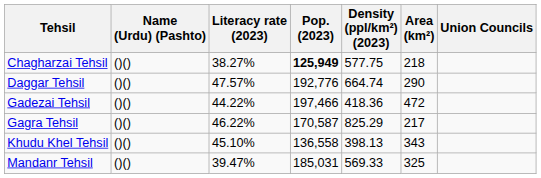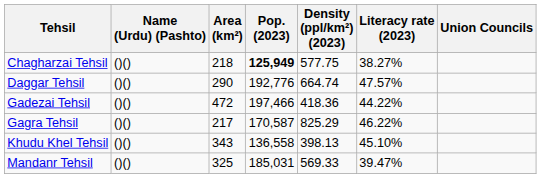 <table class="wikitable sortable static-row-numbers static-row-header-hash">
 <tr>
 <th>Tehsil</th>
 <th>Name<br>(Urdu) (Pashto)</th>
-<th>Literacy rate<br>(2023)</th>
+<th>Area<br>(km²)</th>
 <th>Pop.<br>(2023)</th>
 <th>Density<br>(ppl/km²)<br>(2023)</th>
-<th>Area<br>(km²)</th>
+<th>Literacy rate<br>(2023)</th>
 <th>Union Councils</th>
 </tr>
 <tr>
 <td><a href='#'>Chagharzai Tehsil</a></td>
 <td>()()</td>
-<td>38.27%</td>
+<td>218</td>
 <td><strong>125,949</strong></td>
 <td>577.75</td>
-<td>218</td>
+<td>38.27%</td>
 <td></td>
 </tr>
 <tr>
 <td><a href='#'>Daggar Tehsil</a></td>
 <td>()()</td>
-<td>47.57%</td>
+<td>290</td>
 <td>192,776</td>
 <td>664.74</td>
-<td>290</td>
+<td>47.57%</td>
 <td></td>
 </tr>
 <tr>
 <td><a href='#'>Gadezai Tehsil</a></td>
 <td>()()</td>
-<td>44.22%</td>
+<td>472</td>
 <td>197,466</td>
 <td>418.36</td>
-<td>472</td>
+<td>44.22%</td>
 <td></td>
 </tr>
 <tr>
 <td><a href='#'>Gagra Tehsil</a></td>
 <td>()()</td>
-<td>46.22%</td>
+<td>217</td>
 <td>170,587</td>
 <td>825.29</td>
-<td>217</td>
+<td>46.22%</td>
 <td></td>
 </tr>
 <tr>
 <td><a href='#'>Khudu Khel Tehsil</a></td>
 <td>()()</td>
-<td>45.10%</td>
+<td>343</td>
 <td>136,558</td>
 <td>398.13</td>
-<td>343</td>
+<td>45.10%</td>
 <td></td>
 </tr>
 <tr>
 <td><a href='#'>Mandanr Tehsil</a></td>
 <td>()()</td>
-<td>39.47%</td>
+<td>325</td>
 <td>185,031</td>
 <td>569.33</td>
-<td>325</td>
+<td>39.47%</td>
 <td></td>
 </tr>
 </table>
